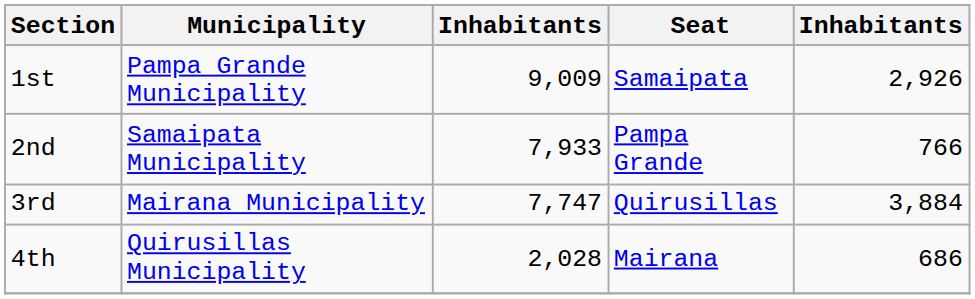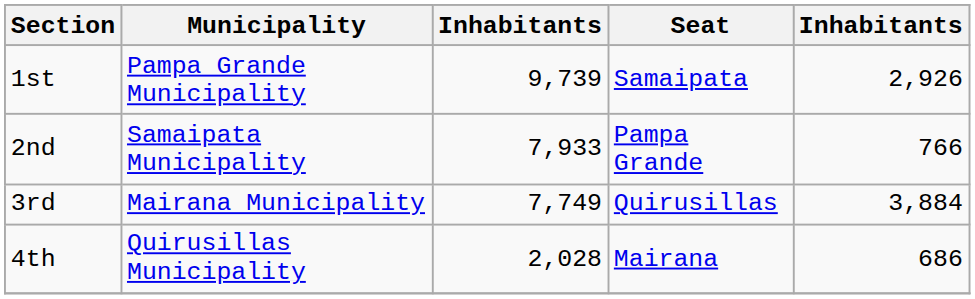 <table class="wikitable" border="1" style="width:40%;" border="1">
 <tr bgcolor=silver>
 <th>Section</th>
 <th>Municipality</th>
 <th>Inhabitants </th>
 <th>Seat</th>
 <th>Inhabitants </th>
 </tr>
 <tr>
 <td>1st</td>
 <td><a href='#'>Pampa Grande Municipality</a></td>
-<td align="right">9,009</td>
+<td align="right">9,739</td>
 <td><a href='#'>Samaipata</a></td>
 <td align="right">2,926</td>
 </tr>
 <tr>
 <td>2nd</td>
 <td><a href='#'>Samaipata Municipality</a></td>
 <td align="right">7,933</td>
 <td><a href='#'>Pampa Grande</a></td>
 <td align="right">766</td>
 </tr>
 <tr>
 <td>3rd</td>
 <td><a href='#'>Mairana Municipality</a></td>
-<td align="right">7,747</td>
+<td align="right">7,749</td>
 <td><a href='#'>Quirusillas</a></td>
 <td align="right">3,884</td>
 </tr>
 <tr>
 <td>4th</td>
 <td><a href='#'>Quirusillas Municipality</a></td>
 <td align="right">2,028</td>
 <td><a href='#'>Mairana</a></td>
 <td align="right">686</td>
 </tr>
 <tr>
 </tr>
 </table>
